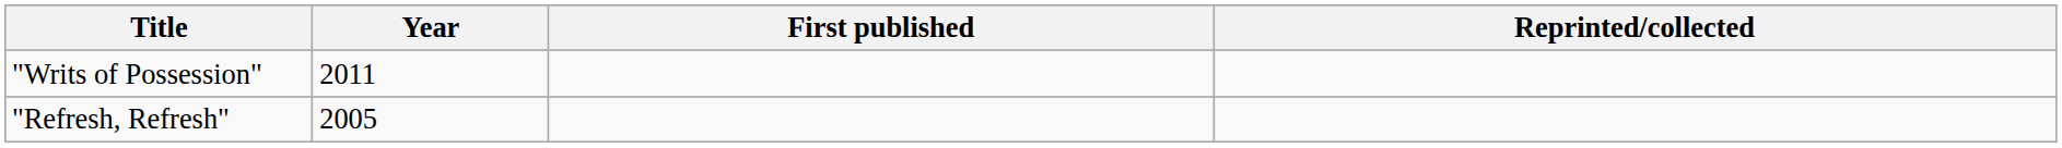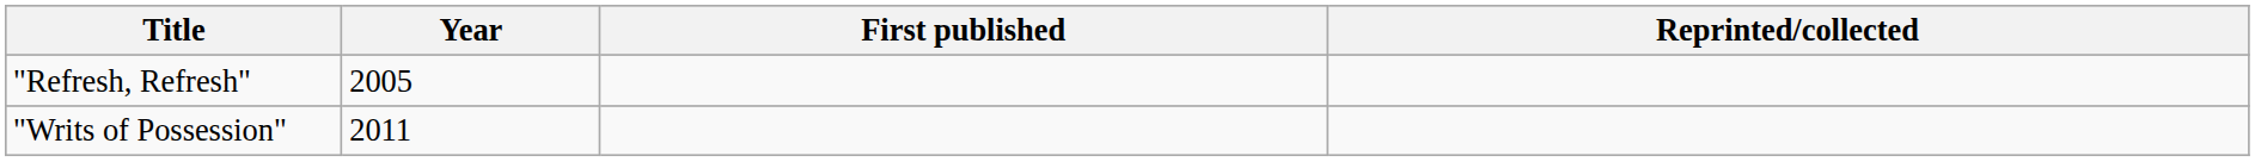 <table class='wikitable sortable' width='90%'>
 <tr>
 <th width=15%>Title</th>
 <th>Year</th>
 <th>First published</th>
 <th>Reprinted/collected</th>
 </tr>
 <tr>
+<td>"Refresh, Refresh"</td>
+<td>2005</td>
+<td></td>
+<td></td>
+</tr>
+<tr>
 <td>"Writs of Possession"</td>
 <td>2011</td>
 <td></td>
 <td></td>
 </tr>
-<tr>
-<td>"Refresh, Refresh"</td>
-<td>2005</td>
-<td></td>
-<td></td>
-</tr>
 </table>
